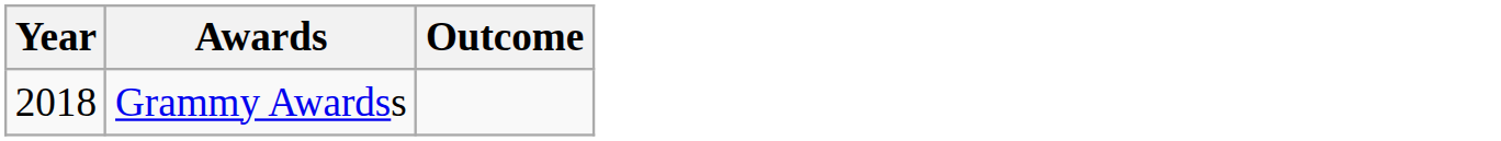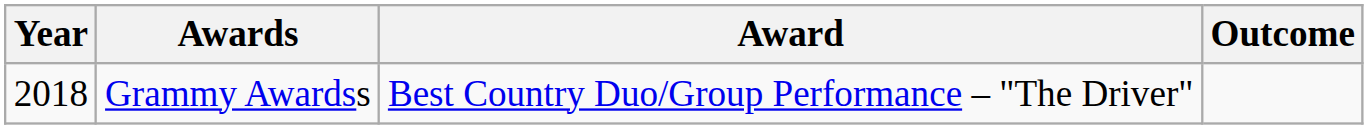 <table class="wikitable">
 <tr>
 <th>Year</th>
 <th>Awards</th>
+<th>Award</th>
 <th>Outcome</th>
 </tr>
 <tr>
 <td>2018</td>
 <td><a href='#'>Grammy Awards</a>s</td>
+<td><a href='#'>Best Country Duo/Group Performance</a> – "The Driver"<br></td>
 <td></td>
 </tr>
 </table>
